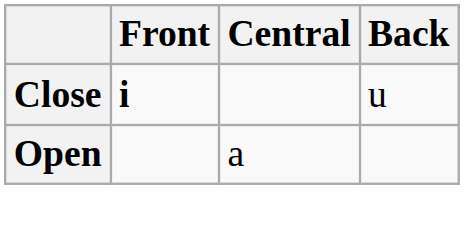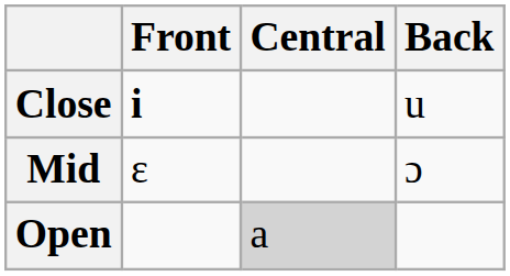 <table class="wikitable">
 <tr>
 <th></th>
 <th>Front</th>
 <th>Central</th>
 <th>Back</th>
 </tr>
 <tr>
 <th>Close</th>
 <td><strong>i</strong></td>
 <td></td>
 <td>u</td>
 </tr>
 <tr>
+<th>Mid</th>
+<td>ɛ</td>
+<td></td>
+<td>ɔ</td>
+</tr>
+<tr>
 <th>Open</th>
 <td></td>
-<td>a</td>
+<td style="background: lightgrey;">a</td>
 <td></td>
 </tr>
 </table>
